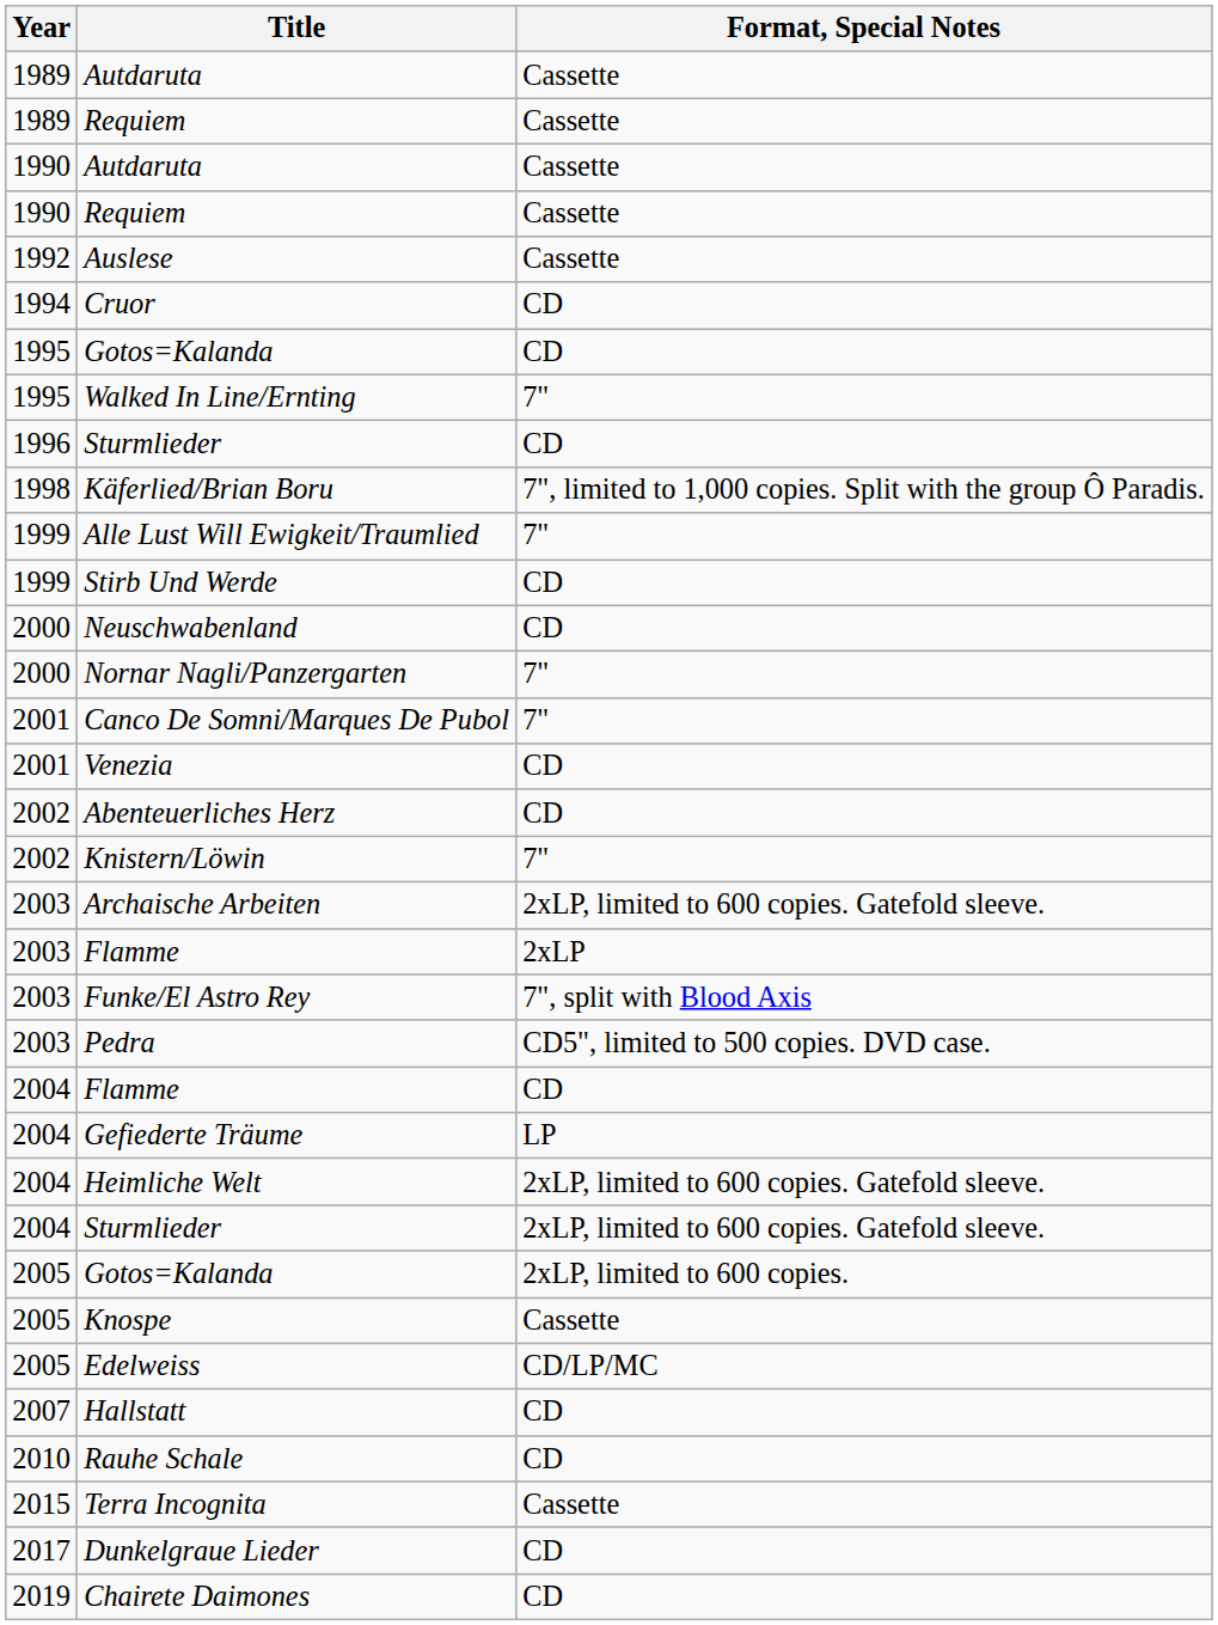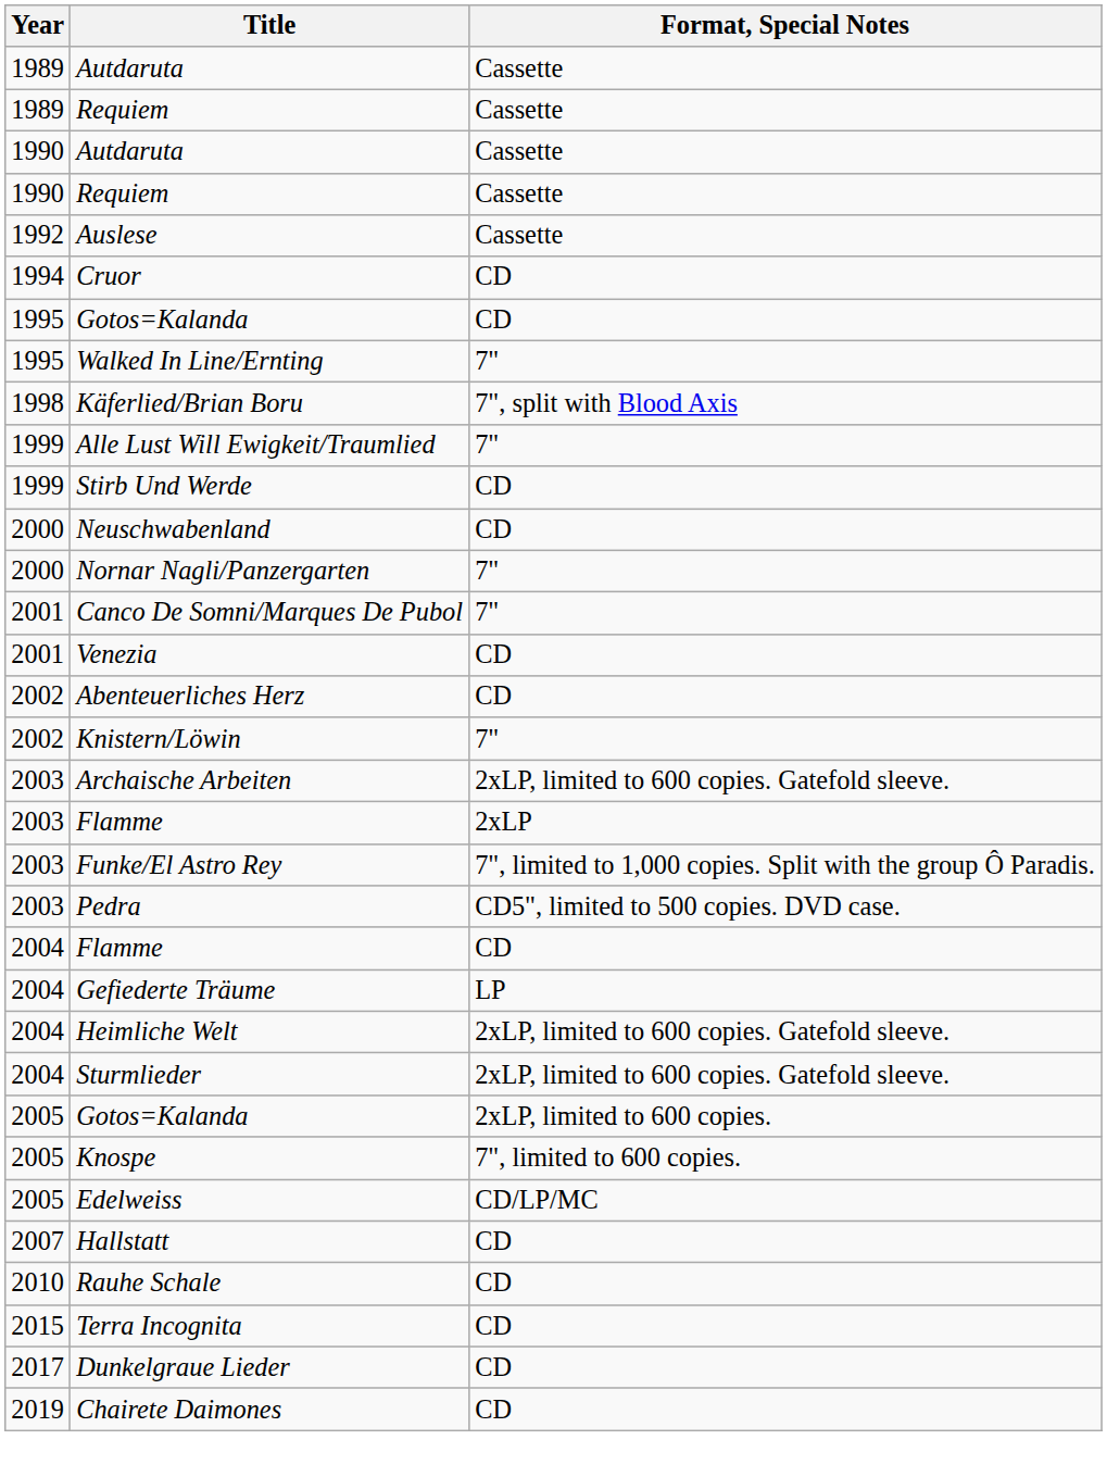 <table class="wikitable">
 <tr>
 <th>Year</th>
 <th>Title</th>
 <th>Format, Special Notes</th>
 </tr>
 <tr>
 <td>1989</td>
 <td><em>Autdaruta</em></td>
 <td>Cassette</td>
 </tr>
 <tr>
 <td>1989</td>
 <td><em>Requiem</em></td>
 <td>Cassette</td>
 </tr>
 <tr>
 <td>1990</td>
 <td><em>Autdaruta</em></td>
 <td>Cassette</td>
 </tr>
 <tr>
 <td>1990</td>
 <td><em>Requiem</em></td>
 <td>Cassette</td>
 </tr>
 <tr>
 <td>1992</td>
 <td><em>Auslese</em></td>
 <td>Cassette</td>
 </tr>
 <tr>
 <td>1994</td>
 <td><em>Cruor</em></td>
 <td>CD</td>
 </tr>
 <tr>
 <td>1995</td>
 <td><em>Gotos=Kalanda</em></td>
 <td>CD</td>
 </tr>
 <tr>
 <td>1995</td>
 <td><em>Walked In Line/Ernting</em></td>
 <td>7"</td>
 </tr>
 <tr>
-<td>1996</td>
-<td><em>Sturmlieder</em></td>
-<td>CD</td>
-</tr>
-<tr>
 <td>1998</td>
 <td><em>Käferlied/Brian Boru</em></td>
-<td>7", limited to 1,000 copies. Split with the group Ô Paradis.</td>
+<td>7", split with <a href='#'>Blood Axis</a></td>
 </tr>
 <tr>
 <td>1999</td>
 <td><em>Alle Lust Will Ewigkeit/Traumlied</em></td>
 <td>7"</td>
 </tr>
 <tr>
 <td>1999</td>
 <td><em>Stirb Und Werde</em></td>
 <td>CD</td>
 </tr>
 <tr>
 <td>2000</td>
 <td><em>Neuschwabenland</em></td>
 <td>CD</td>
 </tr>
 <tr>
 <td>2000</td>
 <td><em>Nornar Nagli/Panzergarten</em></td>
 <td>7"</td>
 </tr>
 <tr>
 <td>2001</td>
 <td><em>Canco De Somni/Marques De Pubol</em></td>
 <td>7"</td>
 </tr>
 <tr>
 <td>2001</td>
 <td><em>Venezia</em></td>
 <td>CD</td>
 </tr>
 <tr>
 <td>2002</td>
 <td><em>Abenteuerliches Herz</em></td>
 <td>CD</td>
 </tr>
 <tr>
 <td>2002</td>
 <td><em>Knistern/Löwin</em></td>
 <td>7"</td>
 </tr>
 <tr>
 <td>2003</td>
 <td><em>Archaische Arbeiten</em></td>
 <td>2xLP, limited to 600 copies. Gatefold sleeve.</td>
 </tr>
 <tr>
 <td>2003</td>
 <td><em>Flamme</em></td>
 <td>2xLP</td>
 </tr>
 <tr>
 <td>2003</td>
 <td><em>Funke/El Astro Rey</em></td>
-<td>7", split with <a href='#'>Blood Axis</a></td>
+<td>7", limited to 1,000 copies. Split with the group Ô Paradis.</td>
 </tr>
 <tr>
 <td>2003</td>
 <td><em>Pedra</em></td>
 <td>CD5", limited to 500 copies. DVD case.</td>
 </tr>
 <tr>
 <td>2004</td>
 <td><em>Flamme</em></td>
 <td>CD</td>
 </tr>
 <tr>
 <td>2004</td>
 <td><em>Gefiederte Träume</em></td>
 <td>LP</td>
 </tr>
 <tr>
 <td>2004</td>
 <td><em>Heimliche Welt</em></td>
 <td>2xLP, limited to 600 copies. Gatefold sleeve.</td>
 </tr>
 <tr>
 <td>2004</td>
 <td><em>Sturmlieder</em></td>
 <td>2xLP, limited to 600 copies. Gatefold sleeve.</td>
 </tr>
 <tr>
 <td>2005</td>
 <td><em>Gotos=Kalanda</em></td>
 <td>2xLP, limited to 600 copies.</td>
 </tr>
 <tr>
 <td>2005</td>
 <td><em>Knospe</em></td>
-<td>Cassette</td>
+<td>7", limited to 600 copies.</td>
 </tr>
 <tr>
 <td>2005</td>
 <td><em>Edelweiss</em></td>
 <td>CD/LP/MC</td>
 </tr>
 <tr>
 <td>2007</td>
 <td><em>Hallstatt</em></td>
 <td>CD</td>
 </tr>
 <tr>
 <td>2010</td>
 <td><em>Rauhe Schale</em></td>
 <td>CD</td>
 </tr>
 <tr>
 <td>2015</td>
 <td><em>Terra Incognita</em></td>
-<td>Cassette</td>
+<td>CD</td>
 </tr>
 <tr>
 <td>2017</td>
 <td><em>Dunkelgraue Lieder</em></td>
 <td>CD</td>
 </tr>
 <tr>
 <td>2019</td>
 <td><em>Chairete Daimones</em></td>
 <td>CD</td>
 </tr>
 <tr>
 </tr>
 </table>
